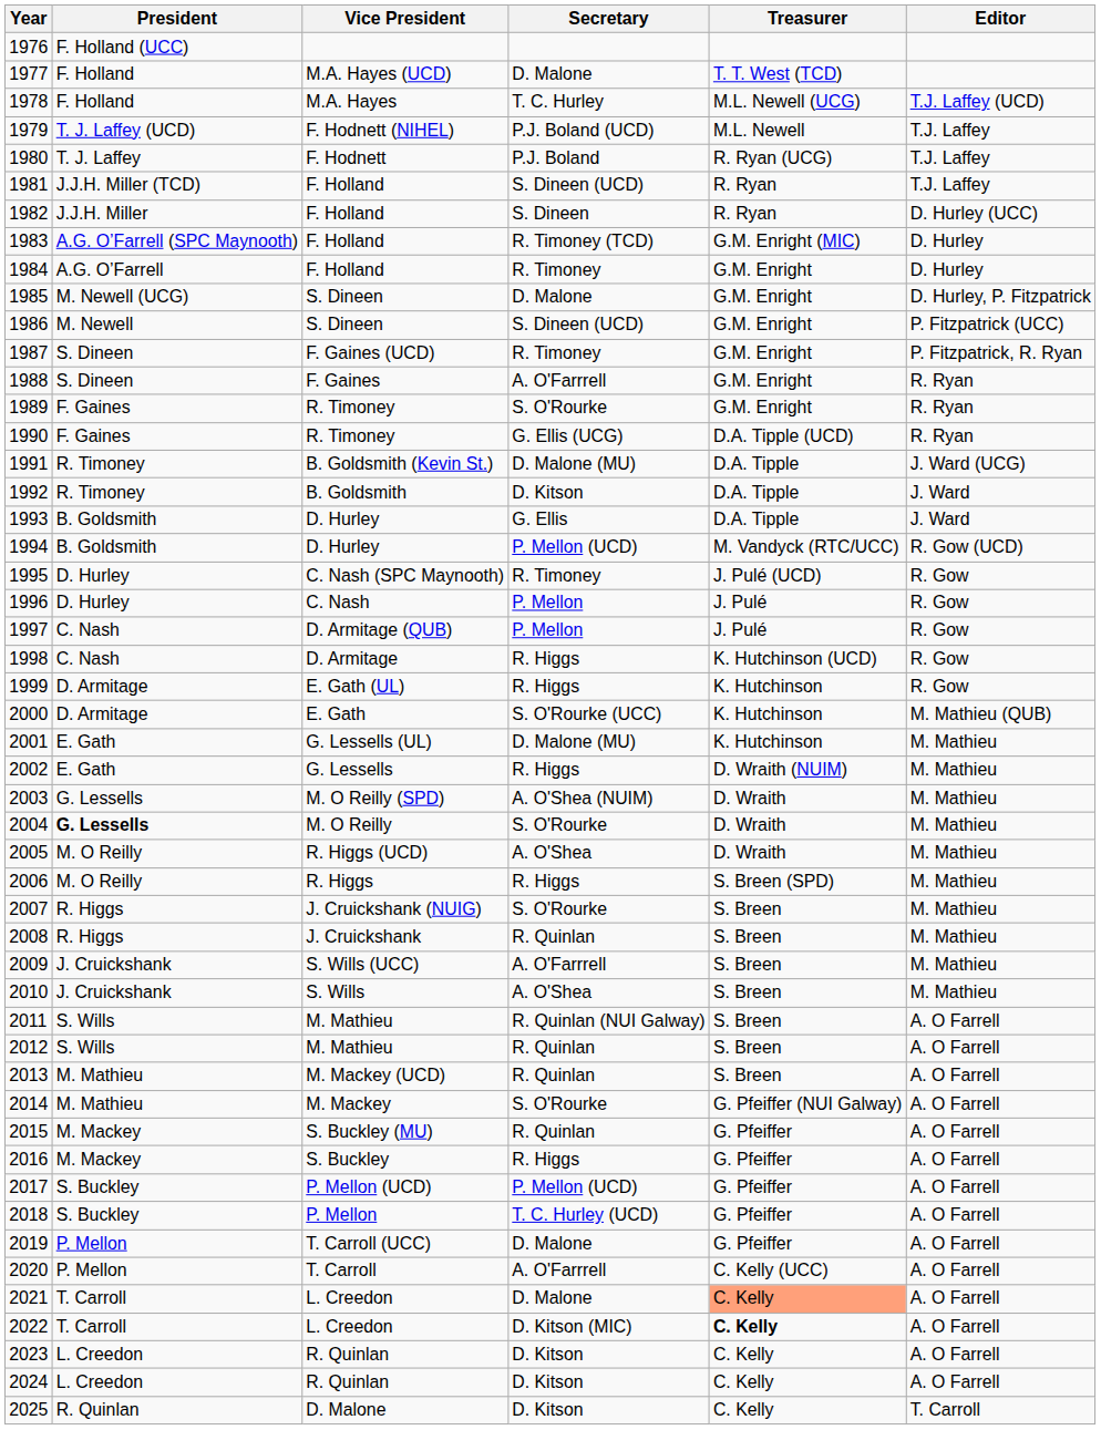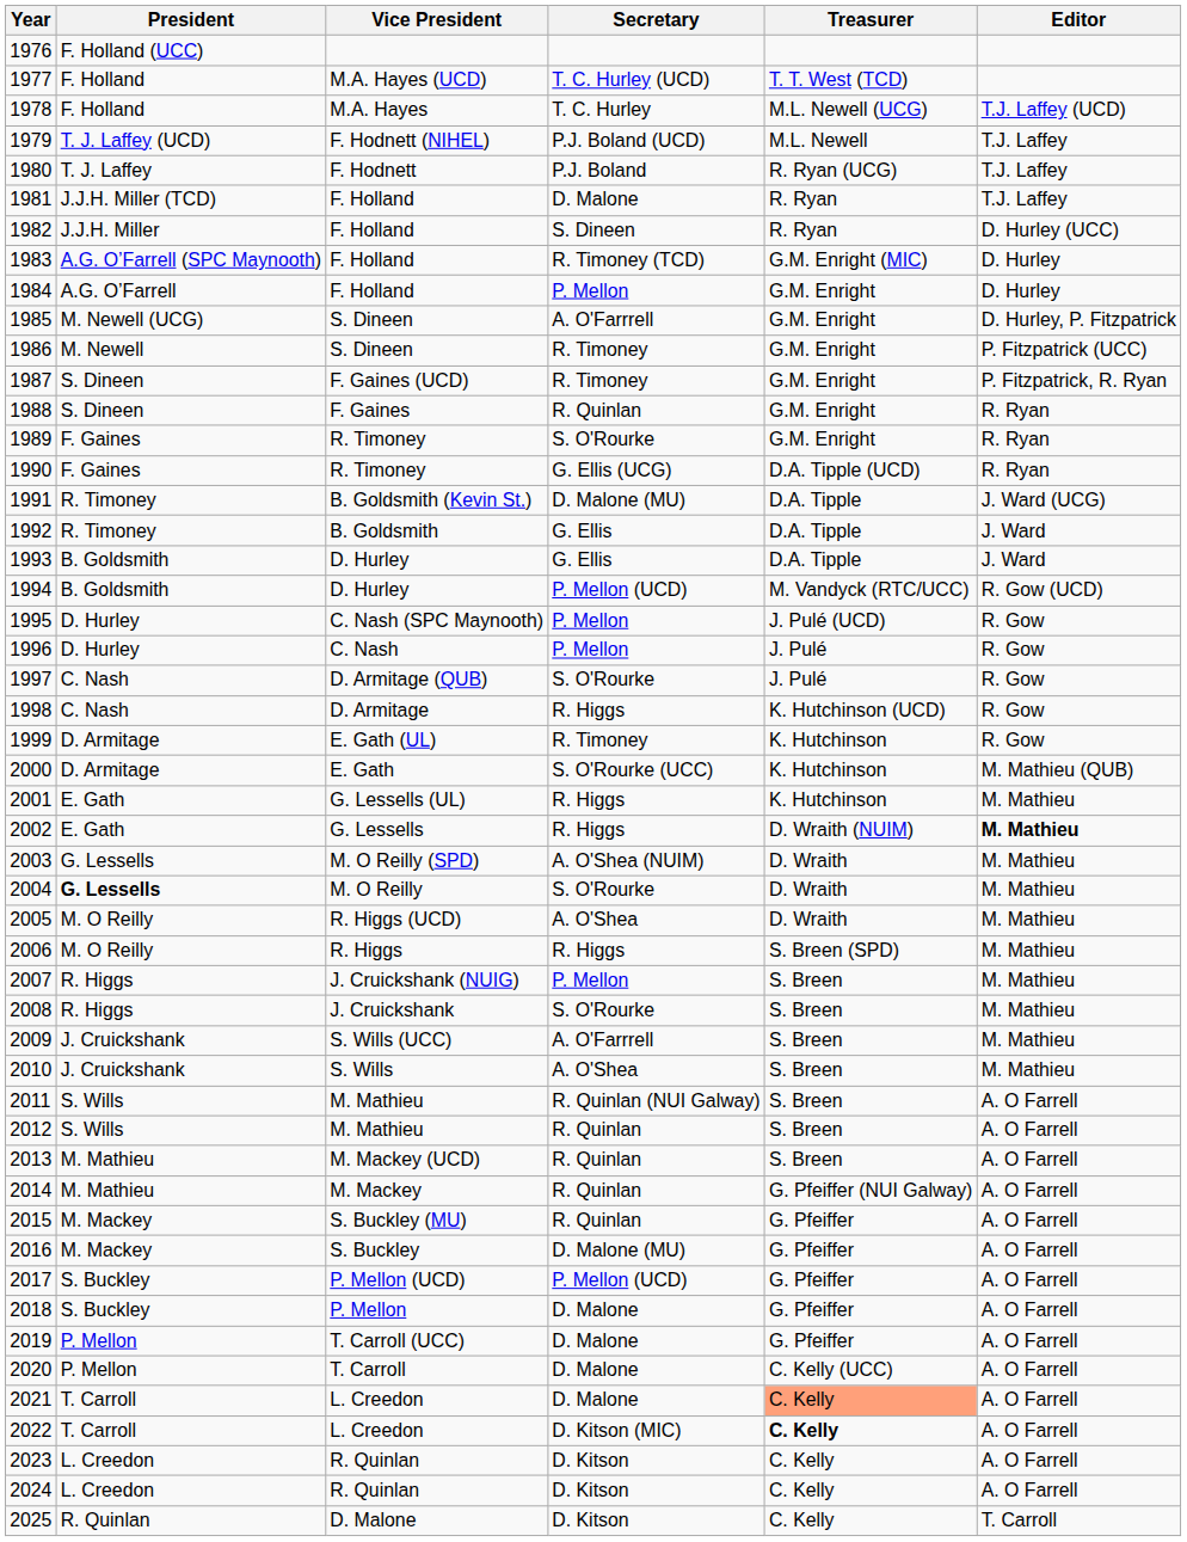 <table class="wikitable">
 <tr>
 <th>Year</th>
 <th>President</th>
 <th>Vice President</th>
 <th>Secretary</th>
 <th>Treasurer</th>
 <th>Editor</th>
 </tr>
 <tr>
 <td>1976</td>
 <td>F. Holland (<a href='#'>UCC</a>)</td>
 <td></td>
 <td></td>
 <td></td>
 <td></td>
 </tr>
 <tr>
 <td>1977</td>
 <td>F. Holland</td>
 <td>M.A. Hayes (<a href='#'>UCD</a>)</td>
-<td>D. Malone</td>
+<td><a href='#'>T. C. Hurley</a> (UCD)</td>
 <td><a href='#'>T. T. West</a> (<a href='#'>TCD</a>)</td>
 <td></td>
 </tr>
 <tr>
 <td>1978</td>
 <td>F. Holland</td>
 <td>M.A. Hayes</td>
 <td>T. C. Hurley</td>
 <td>M.L. Newell (<a href='#'>UCG</a>)</td>
 <td><a href='#'>T.J. Laffey</a> (UCD)</td>
 </tr>
 <tr>
 <td>1979</td>
 <td><a href='#'>T. J. Laffey</a> (UCD)</td>
 <td>F. Hodnett (<a href='#'>NIHEL</a>)</td>
 <td>P.J. Boland (UCD)</td>
 <td>M.L. Newell</td>
 <td>T.J. Laffey</td>
 </tr>
 <tr>
 <td>1980</td>
 <td>T. J. Laffey</td>
 <td>F. Hodnett</td>
 <td>P.J. Boland</td>
 <td>R. Ryan (UCG)</td>
 <td>T.J. Laffey</td>
 </tr>
 <tr>
 <td>1981</td>
 <td>J.J.H. Miller (TCD)</td>
 <td>F. Holland</td>
-<td>S. Dineen (UCD)</td>
+<td>D. Malone</td>
 <td>R. Ryan</td>
 <td>T.J. Laffey</td>
 </tr>
 <tr>
 <td>1982</td>
 <td>J.J.H. Miller</td>
 <td>F. Holland</td>
 <td>S. Dineen</td>
 <td>R. Ryan</td>
 <td>D. Hurley (UCC)</td>
 </tr>
 <tr>
 <td>1983</td>
 <td><a href='#'>A.G. O’Farrell</a> (<a href='#'>SPC Maynooth</a>)</td>
 <td>F. Holland</td>
 <td>R. Timoney (TCD)</td>
 <td>G.M. Enright (<a href='#'>MIC</a>)</td>
 <td>D. Hurley</td>
 </tr>
 <tr>
 <td>1984</td>
 <td>A.G. O’Farrell</td>
 <td>F. Holland</td>
-<td>R. Timoney</td>
+<td><a href='#'>P. Mellon</a></td>
 <td>G.M. Enright</td>
 <td>D. Hurley</td>
 </tr>
 <tr>
 <td>1985</td>
 <td>M. Newell (UCG)</td>
 <td>S. Dineen</td>
-<td>D. Malone</td>
+<td>A. O'Farrrell</td>
 <td>G.M. Enright</td>
 <td>D. Hurley, P. Fitzpatrick</td>
 </tr>
 <tr>
 <td>1986</td>
 <td>M. Newell</td>
 <td>S. Dineen</td>
-<td>S. Dineen (UCD)</td>
+<td>R. Timoney</td>
 <td>G.M. Enright</td>
 <td>P. Fitzpatrick (UCC)</td>
 </tr>
 <tr>
 <td>1987</td>
 <td>S. Dineen</td>
 <td>F. Gaines (UCD)</td>
 <td>R. Timoney</td>
 <td>G.M. Enright</td>
 <td>P. Fitzpatrick, R. Ryan</td>
 </tr>
 <tr>
 <td>1988</td>
 <td>S. Dineen</td>
 <td>F. Gaines</td>
-<td>A. O'Farrrell</td>
+<td>R. Quinlan</td>
 <td>G.M. Enright</td>
 <td>R. Ryan</td>
 </tr>
 <tr>
 <td>1989</td>
 <td>F. Gaines</td>
 <td>R. Timoney</td>
 <td>S. O'Rourke</td>
 <td>G.M. Enright</td>
 <td>R. Ryan</td>
 </tr>
 <tr>
 <td>1990</td>
 <td>F. Gaines</td>
 <td>R. Timoney</td>
 <td>G. Ellis (UCG)</td>
 <td>D.A. Tipple (UCD)</td>
 <td>R. Ryan</td>
 </tr>
 <tr>
 <td>1991</td>
 <td>R. Timoney</td>
 <td>B. Goldsmith (<a href='#'>Kevin St.</a>)</td>
 <td>D. Malone (MU)</td>
 <td>D.A. Tipple</td>
 <td>J. Ward (UCG)</td>
 </tr>
 <tr>
 <td>1992</td>
 <td>R. Timoney</td>
 <td>B. Goldsmith</td>
-<td>D. Kitson</td>
+<td>G. Ellis</td>
 <td>D.A. Tipple</td>
 <td>J. Ward</td>
 </tr>
 <tr>
 <td>1993</td>
 <td>B. Goldsmith</td>
 <td>D. Hurley</td>
 <td>G. Ellis</td>
 <td>D.A. Tipple</td>
 <td>J. Ward</td>
 </tr>
 <tr>
 <td>1994</td>
 <td>B. Goldsmith</td>
 <td>D. Hurley</td>
 <td><a href='#'>P. Mellon</a> (UCD)</td>
 <td>M. Vandyck (RTC/UCC)</td>
 <td>R. Gow (UCD)</td>
 </tr>
 <tr>
 <td>1995</td>
 <td>D. Hurley</td>
 <td>C. Nash (SPC Maynooth)</td>
-<td>R. Timoney</td>
+<td><a href='#'>P. Mellon</a></td>
 <td>J. Pulé (UCD)</td>
 <td>R. Gow</td>
 </tr>
 <tr>
 <td>1996</td>
 <td>D. Hurley</td>
 <td>C. Nash</td>
 <td><a href='#'>P. Mellon</a></td>
 <td>J. Pulé</td>
 <td>R. Gow</td>
 </tr>
 <tr>
 <td>1997</td>
 <td>C. Nash</td>
 <td>D. Armitage (<a href='#'>QUB</a>)</td>
-<td><a href='#'>P. Mellon</a></td>
+<td>S. O'Rourke</td>
 <td>J. Pulé</td>
 <td>R. Gow</td>
 </tr>
 <tr>
 <td>1998</td>
 <td>C. Nash</td>
 <td>D. Armitage</td>
 <td>R. Higgs</td>
 <td>K. Hutchinson (UCD)</td>
 <td>R. Gow</td>
 </tr>
 <tr>
 <td>1999</td>
 <td>D. Armitage</td>
 <td>E. Gath (<a href='#'>UL</a>)</td>
-<td>R. Higgs</td>
+<td>R. Timoney</td>
 <td>K. Hutchinson</td>
 <td>R. Gow</td>
 </tr>
 <tr>
 <td>2000</td>
 <td>D. Armitage</td>
 <td>E. Gath</td>
 <td>S. O'Rourke (UCC)</td>
 <td>K. Hutchinson</td>
 <td>M. Mathieu (QUB)</td>
 </tr>
 <tr>
 <td>2001</td>
 <td>E. Gath</td>
 <td>G. Lessells (UL)</td>
-<td>D. Malone (MU)</td>
+<td>R. Higgs</td>
 <td>K. Hutchinson</td>
 <td>M. Mathieu</td>
 </tr>
 <tr>
 <td>2002</td>
 <td>E. Gath</td>
 <td>G. Lessells</td>
 <td>R. Higgs</td>
 <td>D. Wraith (<a href='#'>NUIM</a>)</td>
-<td>M. Mathieu</td>
+<td><strong>M. Mathieu</strong></td>
 </tr>
 <tr>
 <td>2003</td>
 <td>G. Lessells</td>
 <td>M. O Reilly (<a href='#'>SPD</a>)</td>
 <td>A. O'Shea (NUIM)</td>
 <td>D. Wraith</td>
 <td>M. Mathieu</td>
 </tr>
 <tr>
 <td>2004</td>
 <td><strong>G. Lessells</strong></td>
 <td>M. O Reilly</td>
 <td>S. O'Rourke</td>
 <td>D. Wraith</td>
 <td>M. Mathieu</td>
 </tr>
 <tr>
 <td>2005</td>
 <td>M. O Reilly</td>
 <td>R. Higgs (UCD)</td>
 <td>A. O'Shea</td>
 <td>D. Wraith</td>
 <td>M. Mathieu</td>
 </tr>
 <tr>
 <td>2006</td>
 <td>M. O Reilly</td>
 <td>R. Higgs</td>
 <td>R. Higgs</td>
 <td>S. Breen (SPD)</td>
 <td>M. Mathieu</td>
 </tr>
 <tr>
 <td>2007</td>
 <td>R. Higgs</td>
 <td>J. Cruickshank (<a href='#'>NUIG</a>)</td>
-<td>S. O'Rourke</td>
+<td><a href='#'>P. Mellon</a></td>
 <td>S. Breen</td>
 <td>M. Mathieu</td>
 </tr>
 <tr>
 <td>2008</td>
 <td>R. Higgs</td>
 <td>J. Cruickshank</td>
-<td>R. Quinlan</td>
+<td>S. O'Rourke</td>
 <td>S. Breen</td>
 <td>M. Mathieu</td>
 </tr>
 <tr>
 <td>2009</td>
 <td>J. Cruickshank</td>
 <td>S. Wills (UCC)</td>
 <td>A. O'Farrrell</td>
 <td>S. Breen</td>
 <td>M. Mathieu</td>
 </tr>
 <tr>
 <td>2010</td>
 <td>J. Cruickshank</td>
 <td>S. Wills</td>
 <td>A. O'Shea</td>
 <td>S. Breen</td>
 <td>M. Mathieu</td>
 </tr>
 <tr>
 <td>2011</td>
 <td>S. Wills</td>
 <td>M. Mathieu</td>
 <td>R. Quinlan (NUI Galway)</td>
 <td>S. Breen</td>
 <td>A. O Farrell</td>
 </tr>
 <tr>
 <td>2012</td>
 <td>S. Wills</td>
 <td>M. Mathieu</td>
 <td>R. Quinlan</td>
 <td>S. Breen</td>
 <td>A. O Farrell</td>
 </tr>
 <tr>
 <td>2013</td>
 <td>M. Mathieu</td>
 <td>M. Mackey (UCD)</td>
 <td>R. Quinlan</td>
 <td>S. Breen</td>
 <td>A. O Farrell</td>
 </tr>
 <tr>
 <td>2014</td>
 <td>M. Mathieu</td>
 <td>M. Mackey</td>
-<td>S. O'Rourke</td>
+<td>R. Quinlan</td>
 <td>G. Pfeiffer (NUI Galway)</td>
 <td>A. O Farrell</td>
 </tr>
 <tr>
 <td>2015</td>
 <td>M. Mackey</td>
 <td>S. Buckley (<a href='#'>MU</a>)</td>
 <td>R. Quinlan</td>
 <td>G. Pfeiffer</td>
 <td>A. O Farrell</td>
 </tr>
 <tr>
 <td>2016</td>
 <td>M. Mackey</td>
 <td>S. Buckley</td>
-<td>R. Higgs</td>
+<td>D. Malone (MU)</td>
 <td>G. Pfeiffer</td>
 <td>A. O Farrell</td>
 </tr>
 <tr>
 <td>2017</td>
 <td>S. Buckley</td>
 <td><a href='#'>P. Mellon</a> (UCD)</td>
 <td><a href='#'>P. Mellon</a> (UCD)</td>
 <td>G. Pfeiffer</td>
 <td>A. O Farrell</td>
 </tr>
 <tr>
 <td>2018</td>
 <td>S. Buckley</td>
 <td><a href='#'>P. Mellon</a></td>
-<td><a href='#'>T. C. Hurley</a> (UCD)</td>
+<td>D. Malone</td>
 <td>G. Pfeiffer</td>
 <td>A. O Farrell</td>
 </tr>
 <tr>
 <td>2019</td>
 <td><a href='#'>P. Mellon</a></td>
 <td>T. Carroll (UCC)</td>
 <td>D. Malone</td>
 <td>G. Pfeiffer</td>
 <td>A. O Farrell</td>
 </tr>
 <tr>
 <td>2020</td>
 <td>P. Mellon</td>
 <td>T. Carroll</td>
-<td>A. O'Farrrell</td>
+<td>D. Malone</td>
 <td>C. Kelly (UCC)</td>
 <td>A. O Farrell</td>
 </tr>
 <tr>
 <td>2021</td>
 <td>T. Carroll</td>
 <td>L. Creedon</td>
 <td>D. Malone</td>
 <td style="background: lightsalmon;">C. Kelly</td>
 <td>A. O Farrell</td>
 </tr>
 <tr>
 <td>2022</td>
 <td>T. Carroll</td>
 <td>L. Creedon</td>
 <td>D. Kitson (MIC)</td>
 <td><strong>C. Kelly</strong></td>
 <td>A. O Farrell</td>
 </tr>
 <tr>
 <td>2023</td>
 <td>L. Creedon</td>
 <td>R. Quinlan</td>
 <td>D. Kitson</td>
 <td>C. Kelly</td>
 <td>A. O Farrell</td>
 </tr>
 <tr>
 <td>2024</td>
 <td>L. Creedon</td>
 <td>R. Quinlan</td>
 <td>D. Kitson</td>
 <td>C. Kelly</td>
 <td>A. O Farrell</td>
 </tr>
 <tr>
 <td>2025</td>
 <td>R. Quinlan</td>
 <td>D. Malone</td>
 <td>D. Kitson</td>
 <td>C. Kelly</td>
 <td>T. Carroll</td>
 </tr>
 </table>
